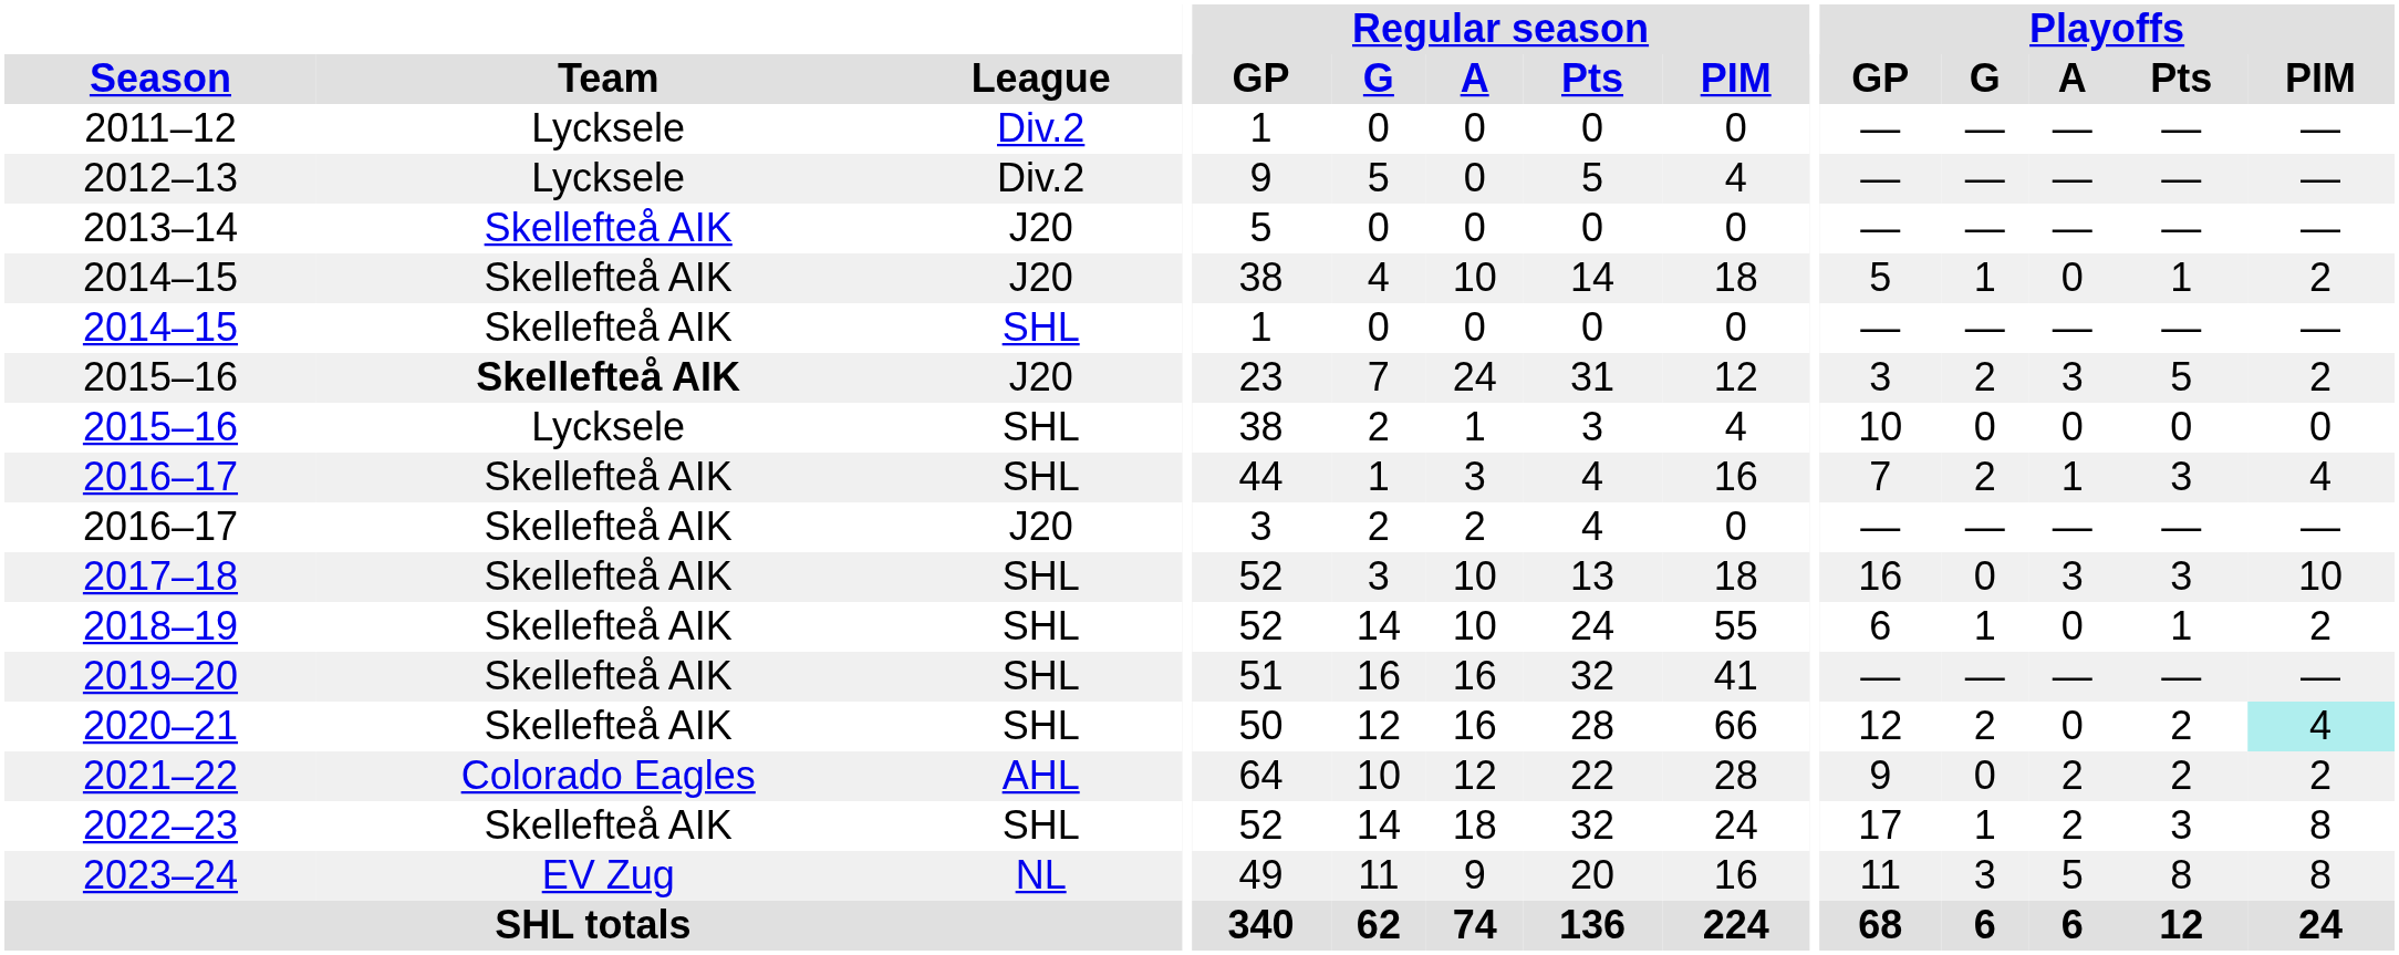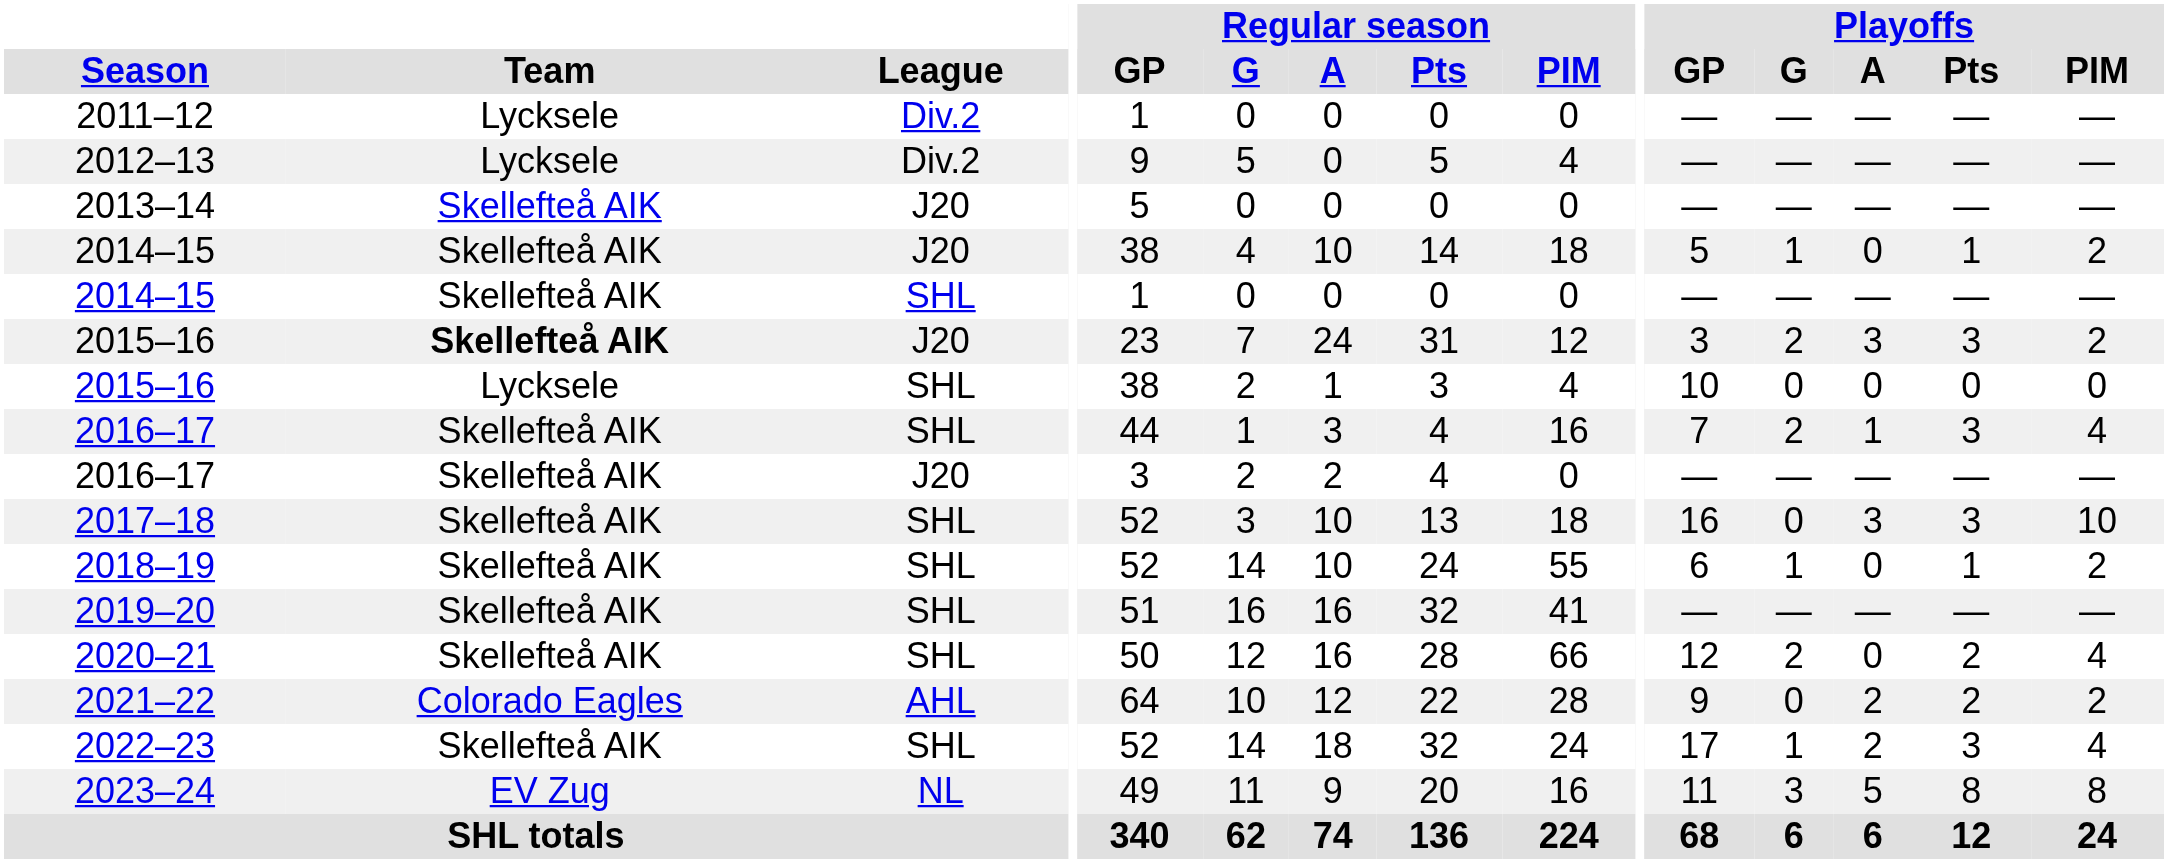 <table border="0" cellpadding="1" cellspacing="0" style="text-align:center; width:60em">
 <tr bgcolor="#e0e0e0">
 <th colspan="3" bgcolor="#ffffff"></th>
 <th rowspan="99" bgcolor="#ffffff"></th>
 <th colspan="5"><a href='#'>Regular season</a></th>
 <th rowspan="99" bgcolor="#ffffff"></th>
 <th colspan="5"><a href='#'>Playoffs</a></th>
 </tr>
 <tr bgcolor="#e0e0e0">
 <th><a href='#'>Season</a></th>
 <th>Team</th>
 <th>League</th>
 <th>GP</th>
 <th><a href='#'>G</a></th>
 <th><a href='#'>A</a></th>
 <th><a href='#'>Pts</a></th>
 <th><a href='#'>PIM</a></th>
 <th>GP</th>
 <th>G</th>
 <th>A</th>
 <th>Pts</th>
 <th>PIM</th>
 </tr>
 <tr>
 <td>2011–12</td>
 <td>Lycksele</td>
 <td><a href='#'>Div.2</a></td>
 <td>1</td>
 <td>0</td>
 <td>0</td>
 <td>0</td>
 <td>0</td>
 <td>—</td>
 <td>—</td>
 <td>—</td>
 <td>—</td>
 <td>—</td>
 </tr>
 <tr bgcolor="#f0f0f0">
 <td>2012–13</td>
 <td>Lycksele</td>
 <td>Div.2</td>
 <td>9</td>
 <td>5</td>
 <td>0</td>
 <td>5</td>
 <td>4</td>
 <td>—</td>
 <td>—</td>
 <td>—</td>
 <td>—</td>
 <td>—</td>
 </tr>
 <tr>
 <td>2013–14</td>
 <td><a href='#'>Skellefteå AIK</a></td>
 <td>J20</td>
 <td>5</td>
 <td>0</td>
 <td>0</td>
 <td>0</td>
 <td>0</td>
 <td>—</td>
 <td>—</td>
 <td>—</td>
 <td>—</td>
 <td>—</td>
 </tr>
 <tr bgcolor="#f0f0f0">
 <td>2014–15</td>
 <td>Skellefteå AIK</td>
 <td>J20</td>
 <td>38</td>
 <td>4</td>
 <td>10</td>
 <td>14</td>
 <td>18</td>
 <td>5</td>
 <td>1</td>
 <td>0</td>
 <td>1</td>
 <td>2</td>
 </tr>
 <tr>
 <td><a href='#'>2014–15</a></td>
 <td>Skellefteå AIK</td>
 <td><a href='#'>SHL</a></td>
 <td>1</td>
 <td>0</td>
 <td>0</td>
 <td>0</td>
 <td>0</td>
 <td>—</td>
 <td>—</td>
 <td>—</td>
 <td>—</td>
 <td>—</td>
 </tr>
 <tr bgcolor="#f0f0f0">
 <td>2015–16</td>
 <td><strong>Skellefteå AIK</strong></td>
 <td>J20</td>
 <td>23</td>
 <td>7</td>
 <td>24</td>
 <td>31</td>
 <td>12</td>
 <td>3</td>
 <td>2</td>
 <td>3</td>
-<td>5</td>
+<td>3</td>
 <td>2</td>
 </tr>
 <tr>
 <td><a href='#'>2015–16</a></td>
 <td>Lycksele</td>
 <td>SHL</td>
 <td>38</td>
 <td>2</td>
 <td>1</td>
 <td>3</td>
 <td>4</td>
 <td>10</td>
 <td>0</td>
 <td>0</td>
 <td>0</td>
 <td>0</td>
 </tr>
 <tr bgcolor="#f0f0f0">
 <td><a href='#'>2016–17</a></td>
 <td>Skellefteå AIK</td>
 <td>SHL</td>
 <td>44</td>
 <td>1</td>
 <td>3</td>
 <td>4</td>
 <td>16</td>
 <td>7</td>
 <td>2</td>
 <td>1</td>
 <td>3</td>
 <td>4</td>
 </tr>
 <tr>
 <td>2016–17</td>
 <td>Skellefteå AIK</td>
 <td>J20</td>
 <td>3</td>
 <td>2</td>
 <td>2</td>
 <td>4</td>
 <td>0</td>
 <td>—</td>
 <td>—</td>
 <td>—</td>
 <td>—</td>
 <td>—</td>
 </tr>
 <tr bgcolor="#f0f0f0">
 <td><a href='#'>2017–18</a></td>
 <td>Skellefteå AIK</td>
 <td>SHL</td>
 <td>52</td>
 <td>3</td>
 <td>10</td>
 <td>13</td>
 <td>18</td>
 <td>16</td>
 <td>0</td>
 <td>3</td>
 <td>3</td>
 <td>10</td>
 </tr>
 <tr>
 <td><a href='#'>2018–19</a></td>
 <td>Skellefteå AIK</td>
 <td>SHL</td>
 <td>52</td>
 <td>14</td>
 <td>10</td>
 <td>24</td>
 <td>55</td>
 <td>6</td>
 <td>1</td>
 <td>0</td>
 <td>1</td>
 <td>2</td>
 </tr>
 <tr bgcolor="#f0f0f0">
 <td><a href='#'>2019–20</a></td>
 <td>Skellefteå AIK</td>
 <td>SHL</td>
 <td>51</td>
 <td>16</td>
 <td>16</td>
 <td>32</td>
 <td>41</td>
 <td>—</td>
 <td>—</td>
 <td>—</td>
 <td>—</td>
 <td>—</td>
 </tr>
 <tr>
 <td><a href='#'>2020–21</a></td>
 <td>Skellefteå AIK</td>
 <td>SHL</td>
 <td>50</td>
 <td>12</td>
 <td>16</td>
 <td>28</td>
 <td>66</td>
 <td>12</td>
 <td>2</td>
 <td>0</td>
 <td>2</td>
-<td style="background: paleturquoise;">4</td>
+<td>4</td>
 </tr>
 <tr bgcolor="#f0f0f0">
 <td><a href='#'>2021–22</a></td>
 <td><a href='#'>Colorado Eagles</a></td>
 <td><a href='#'>AHL</a></td>
 <td>64</td>
 <td>10</td>
 <td>12</td>
 <td>22</td>
 <td>28</td>
 <td>9</td>
 <td>0</td>
 <td>2</td>
 <td>2</td>
 <td>2</td>
 </tr>
 <tr>
 <td><a href='#'>2022–23</a></td>
 <td>Skellefteå AIK</td>
 <td>SHL</td>
 <td>52</td>
 <td>14</td>
 <td>18</td>
 <td>32</td>
 <td>24</td>
 <td>17</td>
 <td>1</td>
 <td>2</td>
 <td>3</td>
-<td>8</td>
+<td>4</td>
 </tr>
 <tr bgcolor="#f0f0f0">
 <td><a href='#'>2023–24</a></td>
 <td><a href='#'>EV Zug</a></td>
 <td><a href='#'>NL</a></td>
 <td>49</td>
 <td>11</td>
 <td>9</td>
 <td>20</td>
 <td>16</td>
 <td>11</td>
 <td>3</td>
 <td>5</td>
 <td>8</td>
 <td>8</td>
 </tr>
 <tr bgcolor="#e0e0e0">
 <th colspan="3">SHL totals</th>
 <th>340</th>
 <th>62</th>
 <th>74</th>
 <th>136</th>
 <th>224</th>
 <th>68</th>
 <th>6</th>
 <th>6</th>
 <th>12</th>
 <th>24</th>
 </tr>
 </table>
